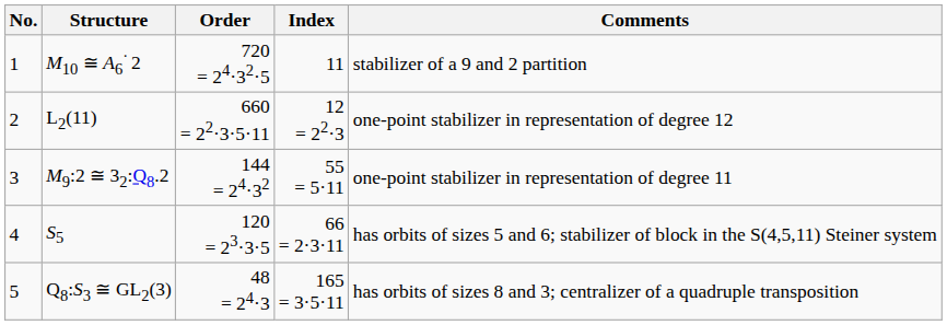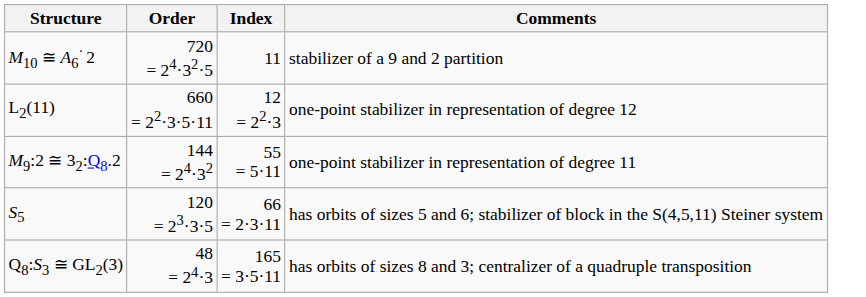 <table class="wikitable">
 <tr>
-<th>No.</th>
 <th>Structure</th>
 <th>Order</th>
 <th>Index</th>
 <th>Comments</th>
 </tr>
 <tr>
-<td>1</td>
 <td><em>M</em><sub>10</sub> ≅ <em>A</em><sub>6</sub><sup>· </sup>2</td>
 <td align=right>720<br>= 2<sup>4</sup>·3<sup>2</sup>·5</td>
 <td align=right>11</td>
 <td>stabilizer of a 9 and 2 partition</td>
 </tr>
 <tr>
-<td>2</td>
 <td>L<sub>2</sub>(11)</td>
 <td align=right>660<br>= 2<sup>2</sup>·3·5·11</td>
 <td align=right>12<br>= 2<sup>2</sup>·3</td>
 <td>one-point stabilizer in representation of degree 12</td>
 </tr>
 <tr>
-<td>3</td>
 <td><em>M</em><sub>9</sub>:2 ≅ 3<sub>2</sub>:<a href='#'>Q<sub>8</sub></a>.2</td>
 <td align=right>144<br>= 2<sup>4</sup>·3<sup>2</sup></td>
 <td align=right>55<br>= 5·11</td>
 <td>one-point stabilizer in representation of degree 11</td>
 </tr>
 <tr>
-<td>4</td>
 <td><em>S</em><sub>5</sub></td>
 <td align=right>120<br>= 2<sup>3</sup>·3·5</td>
 <td align=right>66<br>= 2·3·11</td>
 <td>has orbits of sizes 5 and 6; stabilizer of block in the S(4,5,11) Steiner system</td>
 </tr>
 <tr>
-<td>5</td>
 <td>Q<sub>8</sub>:<em>S</em><sub>3</sub> ≅ GL<sub>2</sub>(3)</td>
 <td align=right>48<br>= 2<sup>4</sup>·3</td>
 <td align=right>165<br>= 3·5·11</td>
 <td>has orbits of sizes 8 and 3; centralizer of a quadruple transposition</td>
 </tr>
 </table>
